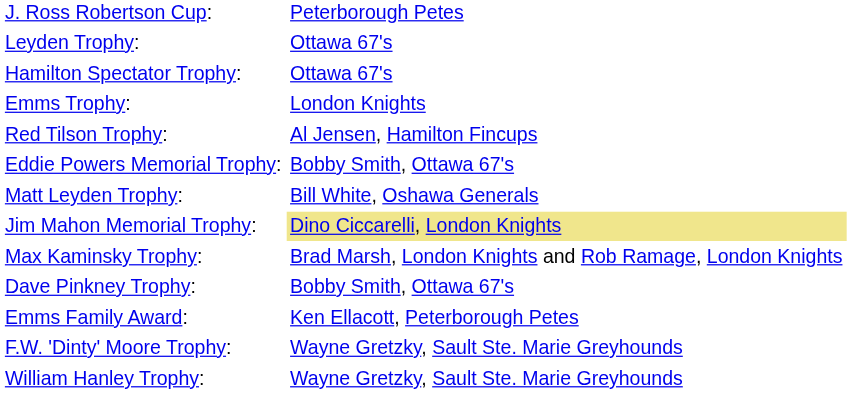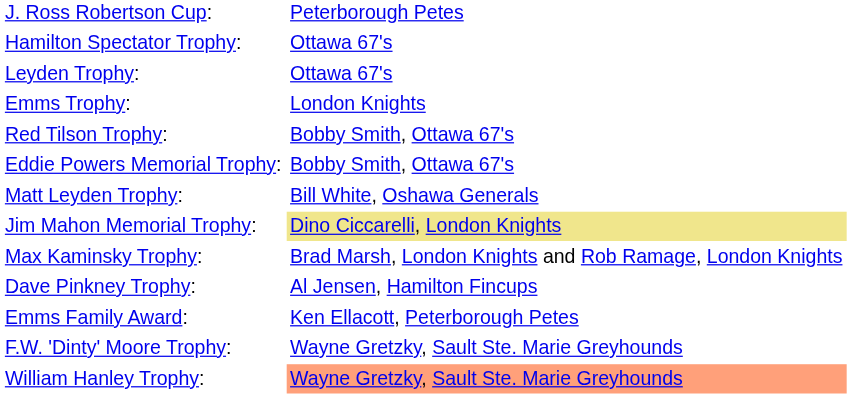 <table cellpadding="3" cellspacing="1">
 <tr>
 <td><a href='#'>J. Ross Robertson Cup</a>:</td>
 <td><a href='#'>Peterborough Petes</a></td>
 </tr>
 <tr>
-<td><a href='#'>Leyden Trophy</a>:</td>
+<td><a href='#'>Hamilton Spectator Trophy</a>:</td>
 <td><a href='#'>Ottawa 67's</a></td>
 </tr>
 <tr>
-<td><a href='#'>Hamilton Spectator Trophy</a>:</td>
+<td><a href='#'>Leyden Trophy</a>:</td>
 <td><a href='#'>Ottawa 67's</a></td>
 </tr>
 <tr>
 <td><a href='#'>Emms Trophy</a>:</td>
 <td><a href='#'>London Knights</a></td>
 </tr>
 <tr>
 <td><a href='#'>Red Tilson Trophy</a>:</td>
-<td><a href='#'>Al Jensen</a>, <a href='#'>Hamilton Fincups</a></td>
+<td><a href='#'>Bobby Smith</a>, <a href='#'>Ottawa 67's</a></td>
 </tr>
 <tr>
 <td><a href='#'>Eddie Powers Memorial Trophy</a>:</td>
 <td><a href='#'>Bobby Smith</a>, <a href='#'>Ottawa 67's</a></td>
 </tr>
 <tr>
 <td><a href='#'>Matt Leyden Trophy</a>:</td>
 <td><a href='#'>Bill White</a>, <a href='#'>Oshawa Generals</a></td>
 </tr>
 <tr>
 <td><a href='#'>Jim Mahon Memorial Trophy</a>:</td>
 <td style="background: khaki;"><a href='#'>Dino Ciccarelli</a>, <a href='#'>London Knights</a></td>
 </tr>
 <tr>
 <td><a href='#'>Max Kaminsky Trophy</a>:</td>
 <td><a href='#'>Brad Marsh</a>, <a href='#'>London Knights</a> and <a href='#'>Rob Ramage</a>, <a href='#'>London Knights</a></td>
 </tr>
 <tr>
 <td><a href='#'>Dave Pinkney Trophy</a>:</td>
-<td><a href='#'>Bobby Smith</a>, <a href='#'>Ottawa 67's</a></td>
+<td><a href='#'>Al Jensen</a>, <a href='#'>Hamilton Fincups</a></td>
 </tr>
 <tr>
 <td><a href='#'>Emms Family Award</a>:</td>
 <td><a href='#'>Ken Ellacott</a>, <a href='#'>Peterborough Petes</a></td>
 </tr>
 <tr>
 <td><a href='#'>F.W. 'Dinty' Moore Trophy</a>:</td>
 <td><a href='#'>Wayne Gretzky</a>, <a href='#'>Sault Ste. Marie Greyhounds</a></td>
 </tr>
 <tr>
 <td><a href='#'>William Hanley Trophy</a>:</td>
-<td><a href='#'>Wayne Gretzky</a>, <a href='#'>Sault Ste. Marie Greyhounds</a></td>
+<td style="background: lightsalmon;"><a href='#'>Wayne Gretzky</a>, <a href='#'>Sault Ste. Marie Greyhounds</a></td>
 </tr>
 </table>
